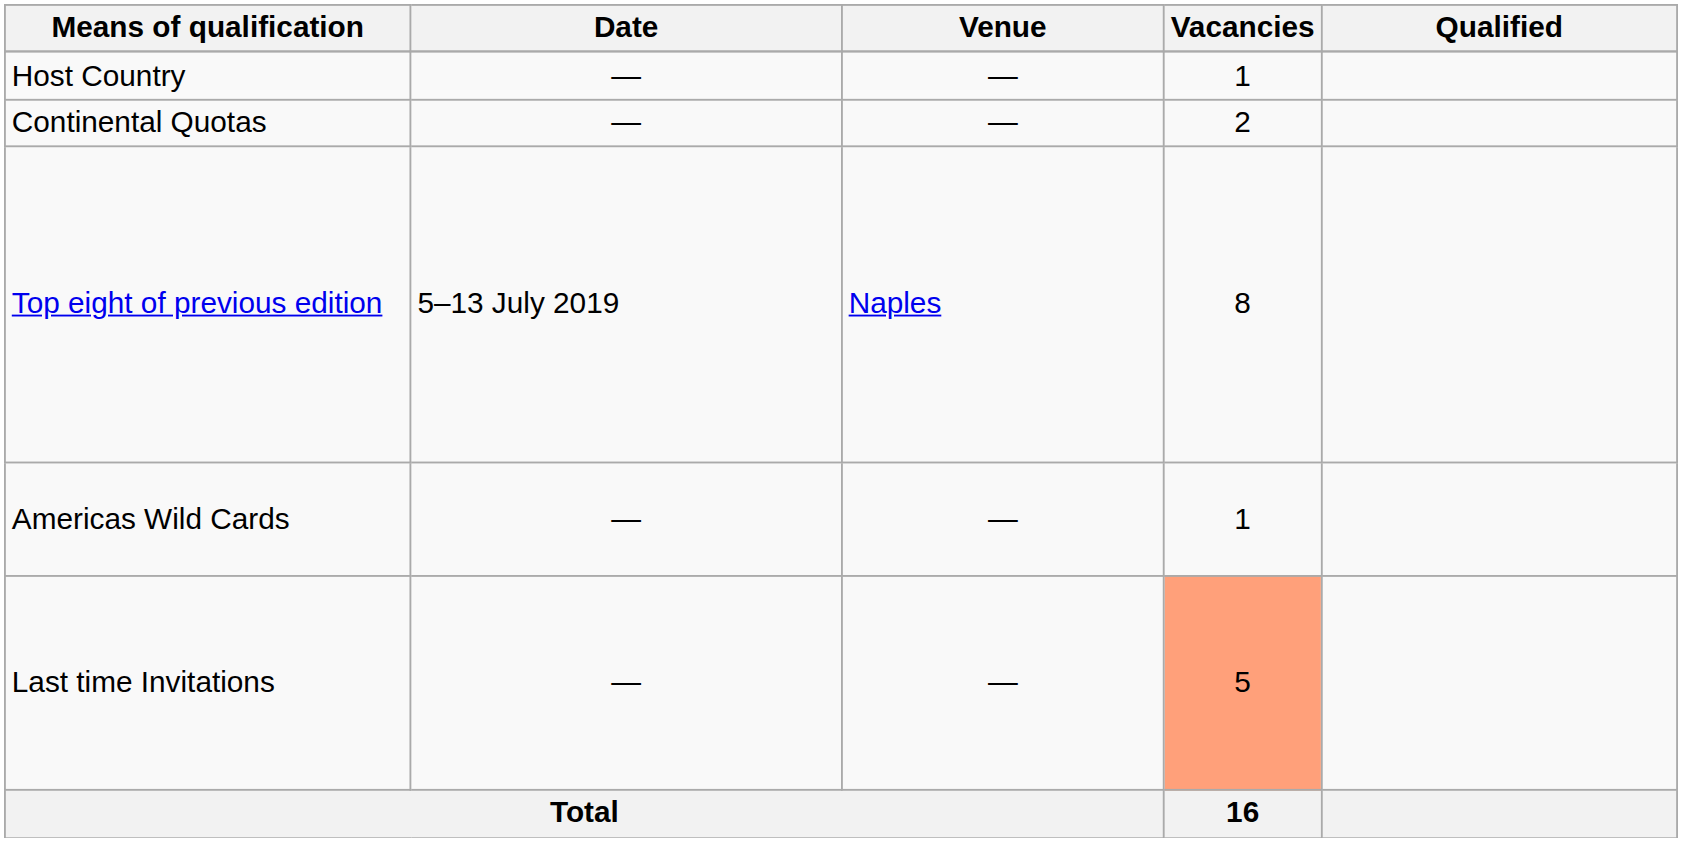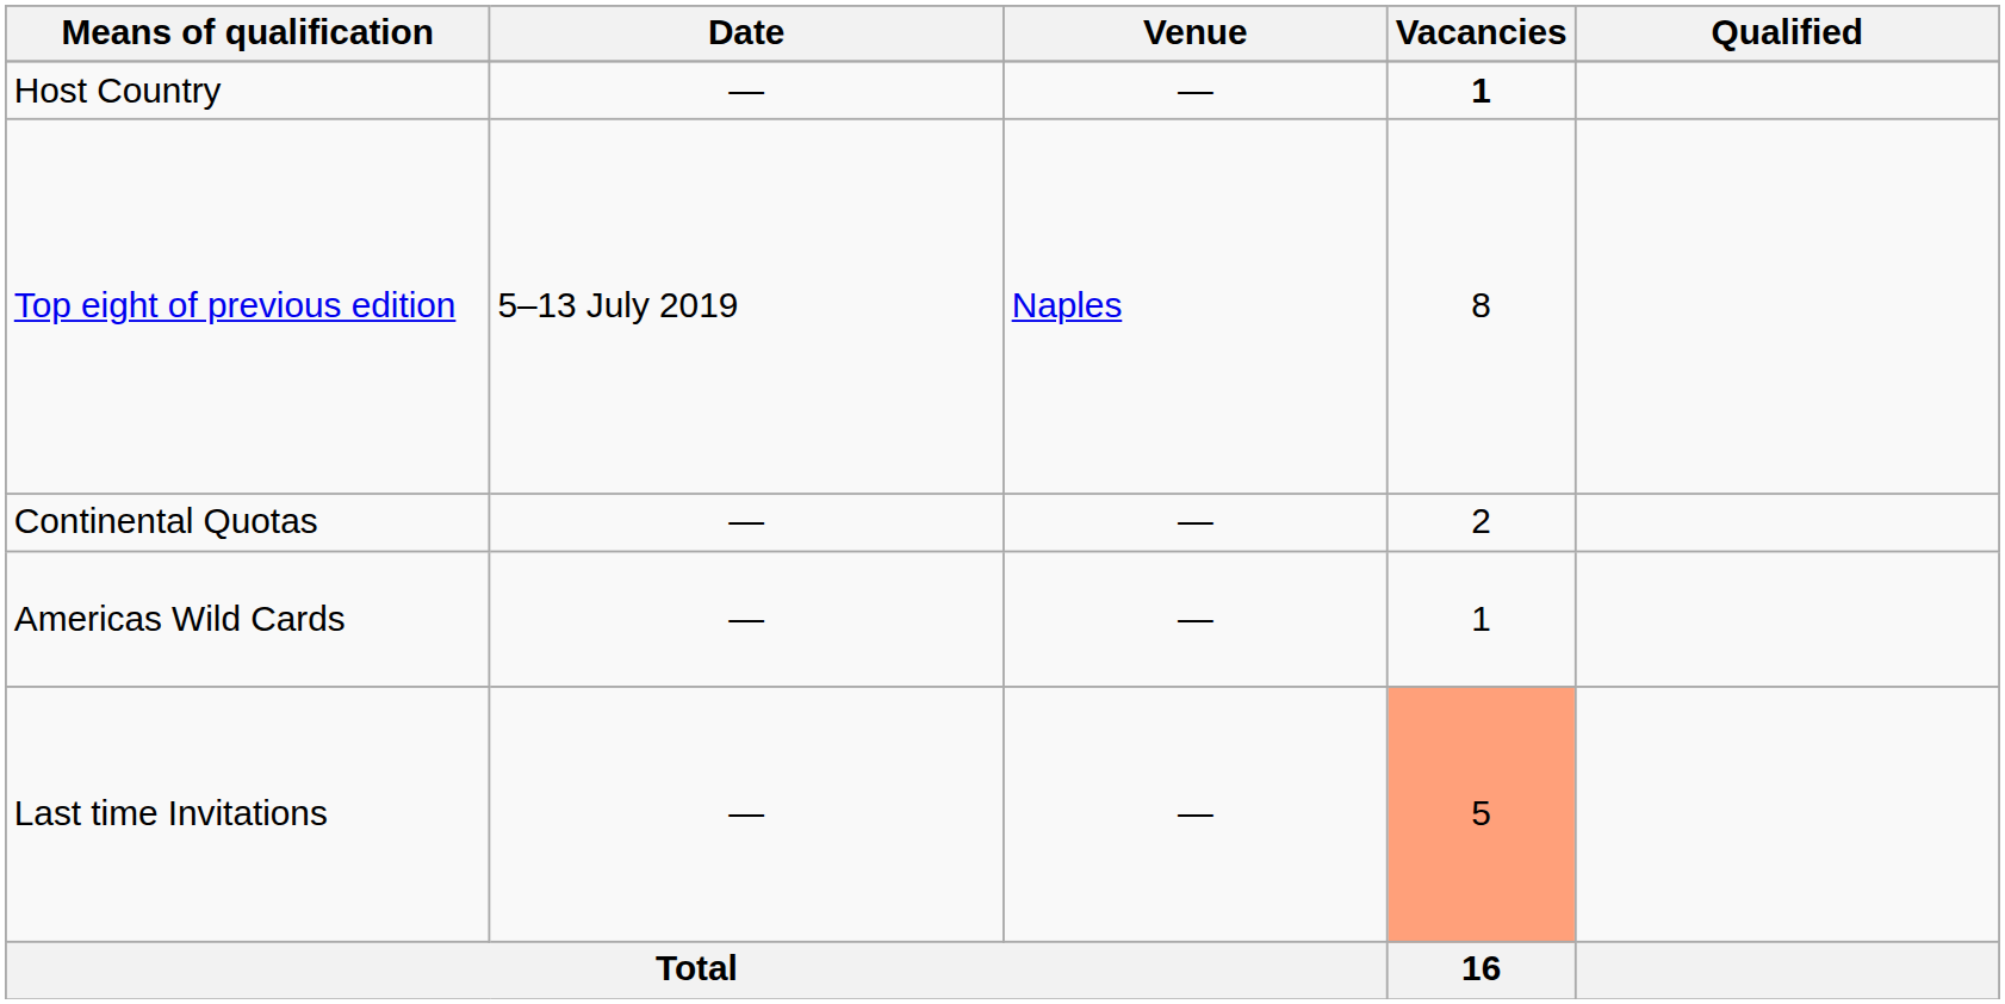 <table class="wikitable" width=900>
 <tr>
 <th width=25%>Means of qualification</th>
 <th width=27%>Date</th>
 <th width=20%>Venue</th>
 <th width=6%>Vacancies</th>
 <th width=22%>Qualified</th>
 </tr>
 <tr>
 </tr>
 <tr>
 <td>Host Country</td>
 <td style="text-align:center;">—</td>
 <td style="text-align:center;">—</td>
-<td style="text-align:center;">1</td>
+<td style="text-align:center;"><strong>1</strong></td>
 <td></td>
+</tr>
+<tr>
+<td><a href='#'>Top eight of previous edition</a></td>
+<td>5–13 July 2019</td>
+<td> <a href='#'>Naples</a></td>
+<td style="text-align:center;">8</td>
+<td><br><br><s></s><br><s></s><br><br><br><br><br><br></td>
 </tr>
 <tr>
 <td>Continental Quotas</td>
 <td style="text-align:center;">—</td>
 <td style="text-align:center;">—</td>
 <td style="text-align:center;">2</td>
 <td><br></td>
-</tr>
-<tr>
-<td><a href='#'>Top eight of previous edition</a></td>
-<td>5–13 July 2019</td>
-<td> <a href='#'>Naples</a></td>
-<td style="text-align:center;">8</td>
-<td><br><br><s></s><br><s></s><br><br><br><br><br><br></td>
 </tr>
 <tr>
 <td>Americas Wild Cards</td>
 <td style="text-align:center;">—</td>
 <td style="text-align:center;">—</td>
 <td style="text-align:center;">1</td>
 <td><br><s></s> <br> <s></s><br><s></s></td>
 </tr>
 <tr>
 <td>Last time Invitations</td>
 <td style="text-align:center;">—</td>
 <td style="text-align:center;">—</td>
 <td style="background: lightsalmon; text-align:center;">5</td>
 <td><br><br><br> <br><br><s></s><br><s></s></td>
 </tr>
 <tr>
 <th colspan="3">Total</th>
 <th>16</th>
 <th></th>
 </tr>
 </table>
